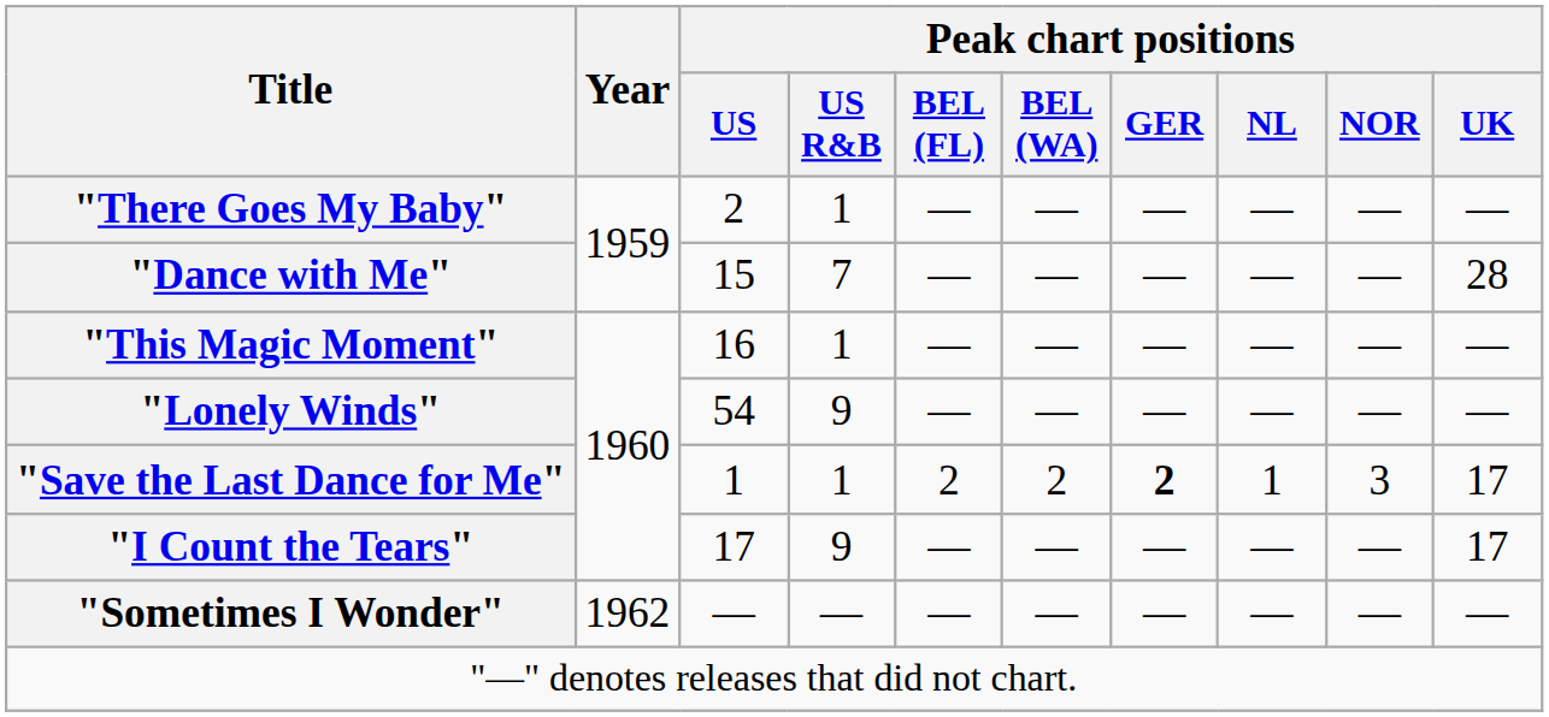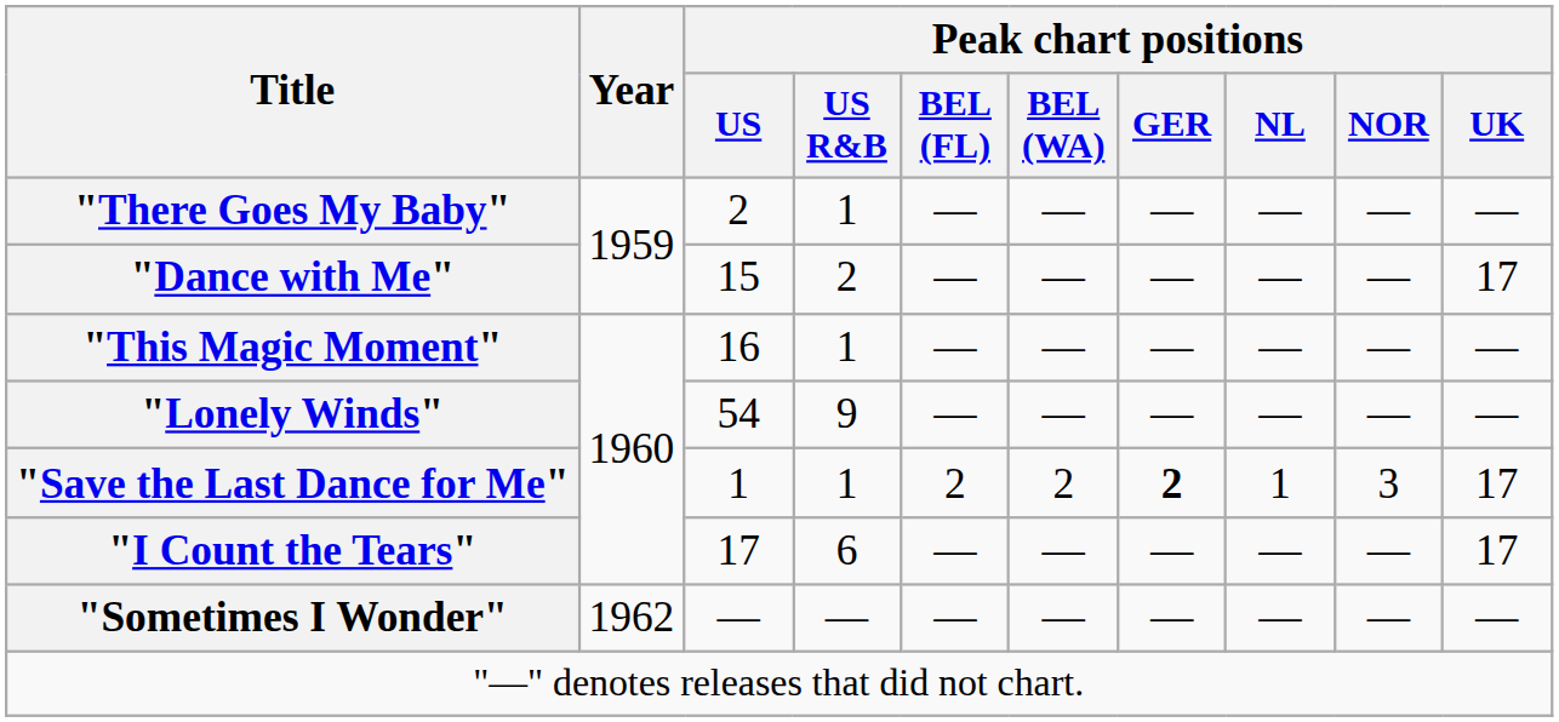 <table class="wikitable plainrowheaders" style="text-align:center;">
 <tr>
 <th rowspan="2" scope="col">Title</th>
 <th rowspan="2" scope="col">Year</th>
 <th colspan="8">Peak chart positions</th>
 </tr>
 <tr>
 <th scope="col" style="width:2.5em;font-size:85%"><a href='#'>US</a><br></th>
 <th scope="col" style="width:2.5em;font-size:85%"><a href='#'>US<br>R&B</a><br></th>
 <th scope="col" style="width:2.5em;font-size:85%"><a href='#'>BEL<br>(FL)</a><br></th>
 <th scope="col" style="width:2.5em;font-size:85%"><a href='#'>BEL<br>(WA)</a><br></th>
 <th scope="col" style="width:2.5em;font-size:85%"><a href='#'>GER</a><br></th>
 <th scope="col" style="width:2.5em;font-size:85%"><a href='#'>NL</a><br></th>
 <th scope="col" style="width:2.5em;font-size:85%"><a href='#'>NOR</a><br></th>
 <th scope="col" style="width:2.5em;font-size:85%"><a href='#'>UK</a><br></th>
 </tr>
 <tr>
 <th scope="row">"<a href='#'>There Goes My Baby</a>"</th>
 <td rowspan="2">1959</td>
 <td>2</td>
 <td>1</td>
 <td>—</td>
 <td>—</td>
 <td>—</td>
 <td>—</td>
 <td>—</td>
 <td>—</td>
 </tr>
 <tr>
 <th scope="row">"<a href='#'>Dance with Me</a>"</th>
 <td>15</td>
-<td>7</td>
+<td>2</td>
 <td>—</td>
 <td>—</td>
 <td>—</td>
 <td>—</td>
 <td>—</td>
-<td>28</td>
+<td>17</td>
 </tr>
 <tr>
 <th scope="row">"<a href='#'>This Magic Moment</a>"</th>
 <td rowspan="4">1960</td>
 <td>16</td>
 <td>1</td>
 <td>—</td>
 <td>—</td>
 <td>—</td>
 <td>—</td>
 <td>—</td>
 <td>—</td>
 </tr>
 <tr>
 <th scope="row">"<a href='#'>Lonely Winds</a>"</th>
 <td>54</td>
 <td>9</td>
 <td>—</td>
 <td>—</td>
 <td>—</td>
 <td>—</td>
 <td>—</td>
 <td>—</td>
 </tr>
 <tr>
 <th scope="row">"<a href='#'>Save the Last Dance for Me</a>"</th>
 <td>1</td>
 <td>1</td>
 <td>2</td>
 <td>2</td>
 <td><strong>2</strong></td>
 <td>1</td>
 <td>3</td>
 <td>17</td>
 </tr>
 <tr>
 <th scope="row">"<a href='#'>I Count the Tears</a>"</th>
 <td>17</td>
-<td>9</td>
+<td>6</td>
 <td>—</td>
 <td>—</td>
 <td>—</td>
 <td>—</td>
 <td>—</td>
 <td>17</td>
 </tr>
 <tr>
 <th scope="row">"Sometimes I Wonder"</th>
 <td>1962</td>
 <td>—</td>
 <td>—</td>
 <td>—</td>
 <td>—</td>
 <td>—</td>
 <td>—</td>
 <td>—</td>
 <td>—</td>
 </tr>
 <tr>
 <td colspan="12" style="font-size:90%">"—" denotes releases that did not chart.</td>
 </tr>
 </table>
